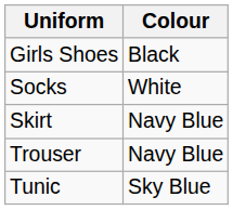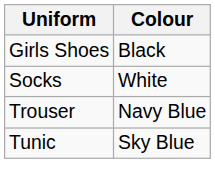 <table Class = "wikitable">
 <tr>
 <th>Uniform</th>
 <th>Colour</th>
 </tr>
 <tr>
 <td>Girls Shoes</td>
 <td>Black</td>
 </tr>
 <tr>
 <td>Socks</td>
 <td>White</td>
 </tr>
 <tr>
-<td>Skirt</td>
-<td>Navy Blue</td>
-</tr>
-<tr>
 <td>Trouser</td>
 <td>Navy Blue</td>
 </tr>
 <tr>
 <td>Tunic</td>
 <td>Sky Blue</td>
 </tr>
 </table>
